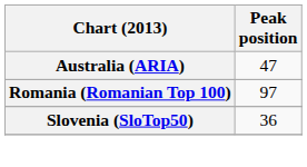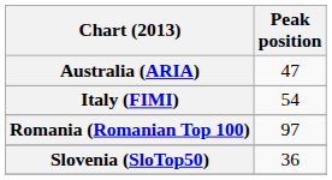 <table class="wikitable sortable plainrowheaders">
 <tr>
 <th>Chart (2013)</th>
 <th>Peak<br>position</th>
 </tr>
 <tr>
 <th scope="row">Australia (<a href='#'>ARIA</a>)</th>
 <td style="text-align:center;">47</td>
 </tr>
 <tr>
 </tr>
 <tr>
 </tr>
 <tr>
 </tr>
 <tr>
 </tr>
 <tr>
 </tr>
 <tr>
 </tr>
 <tr>
 </tr>
 <tr>
 </tr>
 <tr>
+</tr>
+<tr>
+<th scope="row">Italy (<a href='#'>FIMI</a>)</th>
+<td style="text-align:center;">54</td>
 </tr>
 <tr>
 </tr>
 <tr>
 </tr>
 <tr>
 </tr>
 <tr>
 <th scope="row">Romania (<a href='#'>Romanian Top 100</a>)</th>
 <td style="text-align:center;">97</td>
 </tr>
 <tr>
 </tr>
 <tr>
 <th scope="row">Slovenia (<a href='#'>SloTop50</a>)</th>
 <td align=center>36</td>
 </tr>
 <tr>
 </tr>
 <tr>
 </tr>
 <tr>
 </tr>
 <tr>
 </tr>
 <tr>
 </tr>
 <tr>
 </tr>
 <tr>
 </tr>
 <tr>
 </tr>
 <tr>
 </tr>
 </table>
